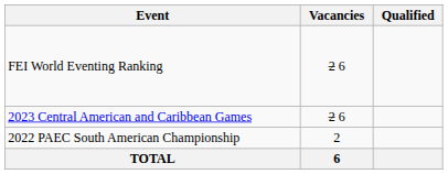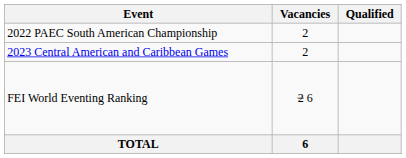 <table class="wikitable" width=60%>
 <tr>
 <th scope="col">Event</th>
 <th>Vacancies</th>
 <th>Qualified</th>
 </tr>
 <tr>
+<td>2022 PAEC South American Championship</td>
+<td align="center">2</td>
+<td><br></td>
+</tr>
+<tr>
+<td><a href='#'>2023 Central American and Caribbean Games</a></td>
+<td align="center">2</td>
+<td><br></td>
+</tr>
+<tr>
 <td>FEI World Eventing Ranking</td>
 <td align="center"><s>2</s> 6</td>
 <td><br><br><br><br><br></td>
-</tr>
-<tr>
-<td><a href='#'>2023 Central American and Caribbean Games</a></td>
-<td align="center"><s>2</s> 6</td>
-<td><br></td>
-</tr>
-<tr>
-<td>2022 PAEC South American Championship</td>
-<td align="center">2</td>
-<td><br></td>
 </tr>
 <tr>
 <th>TOTAL</th>
 <th>6</th>
 <th></th>
 </tr>
 </table>
